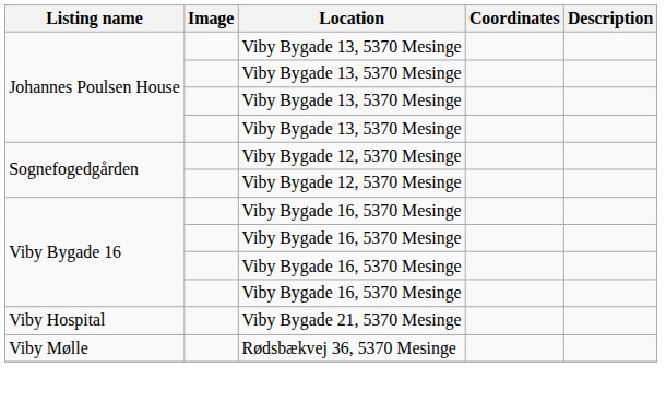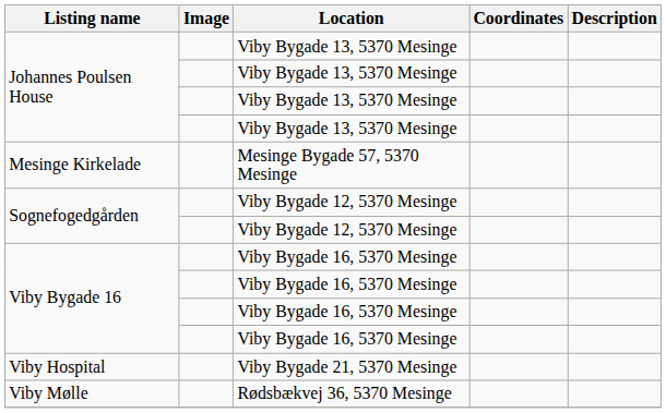 <table class="wikitable sortable">
 <tr>
 <th>Listing name</th>
 <th>Image</th>
 <th>Location</th>
 <th>Coordinates</th>
 <th>Description</th>
 </tr>
 <tr>
 <td rowspan="4">Johannes Poulsen House</td>
 <td></td>
 <td>Viby Bygade 13, 5370 Mesinge</td>
 <td></td>
 <td></td>
 </tr>
 <tr>
 <td></td>
 <td>Viby Bygade 13, 5370 Mesinge</td>
 <td></td>
 <td></td>
 </tr>
 <tr>
 <td></td>
 <td>Viby Bygade 13, 5370 Mesinge</td>
 <td></td>
 <td></td>
 </tr>
 <tr>
 <td></td>
 <td>Viby Bygade 13, 5370 Mesinge</td>
+<td></td>
+<td></td>
+</tr>
+<tr>
+<td>Mesinge Kirkelade</td>
+<td></td>
+<td>Mesinge Bygade 57, 5370 Mesinge</td>
 <td></td>
 <td></td>
 </tr>
 <tr>
 <td rowspan="2">Sognefogedgården</td>
 <td></td>
 <td>Viby Bygade 12, 5370 Mesinge</td>
 <td></td>
 <td></td>
 </tr>
 <tr>
 <td></td>
 <td>Viby Bygade 12, 5370 Mesinge</td>
 <td></td>
 <td></td>
 </tr>
 <tr>
 <td rowspan="4">Viby Bygade 16</td>
 <td></td>
 <td>Viby Bygade 16, 5370 Mesinge</td>
 <td></td>
 <td></td>
 </tr>
 <tr>
 <td></td>
 <td>Viby Bygade 16, 5370 Mesinge</td>
 <td></td>
 <td></td>
 </tr>
 <tr>
 <td></td>
 <td>Viby Bygade 16, 5370 Mesinge</td>
 <td></td>
 <td></td>
 </tr>
 <tr>
 <td></td>
 <td>Viby Bygade 16, 5370 Mesinge</td>
 <td></td>
 <td></td>
 </tr>
 <tr>
 <td>Viby Hospital</td>
 <td></td>
 <td>Viby Bygade 21, 5370 Mesinge</td>
 <td></td>
 <td></td>
 </tr>
 <tr>
 <td>Viby Mølle</td>
 <td></td>
 <td>Rødsbækvej 36, 5370 Mesinge</td>
 <td></td>
 <td></td>
 </tr>
 <tr>
 </tr>
 </table>
